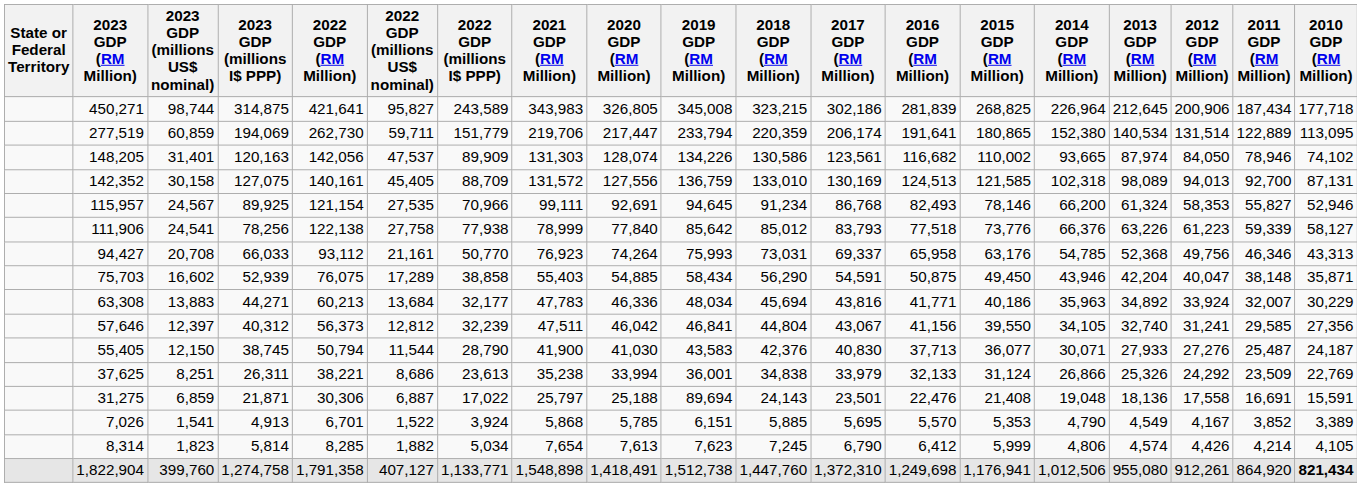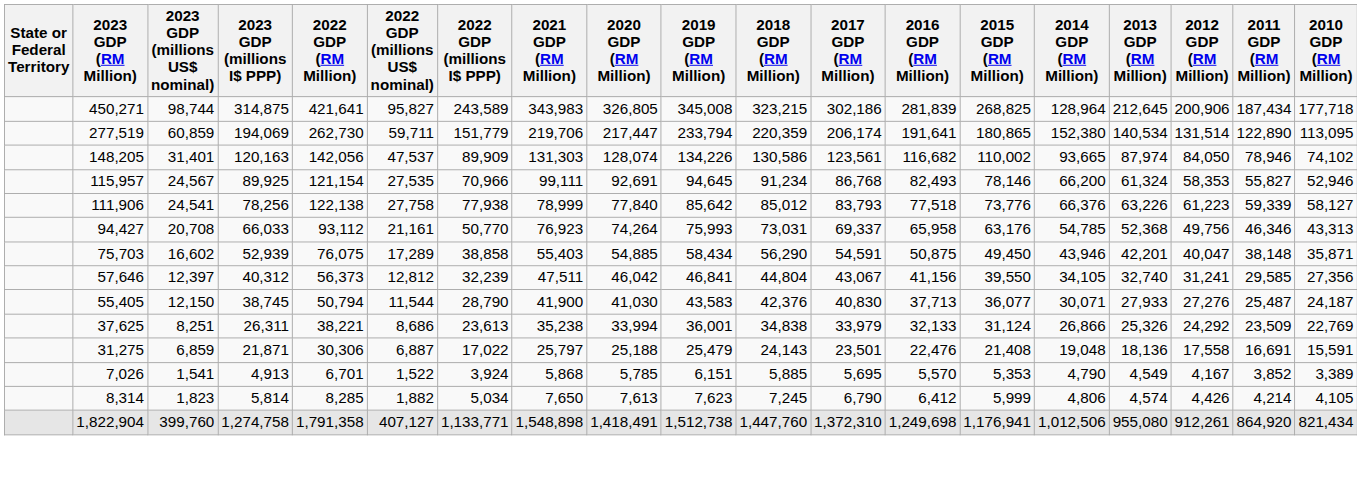 <table class="wikitable sortable mw-collapsible" style="text-align: right">
 <tr>
 <th>State or Federal Territory</th>
 <th>2023 GDP<br>(<a href='#'>RM</a> Million)</th>
 <th>2023 GDP<br>(millions<br>US$ nominal)</th>
 <th>2023 GDP<br>(millions<br>I$ PPP)</th>
 <th>2022 GDP<br>(<a href='#'>RM</a> Million)</th>
 <th>2022 GDP<br>(millions<br>US$ nominal)</th>
 <th>2022 GDP<br>(millions<br>I$ PPP)</th>
 <th>2021 GDP<br>(<a href='#'>RM</a> Million)</th>
 <th>2020 GDP<br>(<a href='#'>RM</a> Million)</th>
 <th>2019 GDP<br>(<a href='#'>RM</a> Million)</th>
 <th>2018 GDP<br>(<a href='#'>RM</a> Million)</th>
 <th>2017 GDP<br>(<a href='#'>RM</a> Million)</th>
 <th>2016 GDP<br>(<a href='#'>RM</a> Million)</th>
 <th>2015 GDP<br>(<a href='#'>RM</a> Million)</th>
 <th>2014 GDP<br>(<a href='#'>RM</a> Million)</th>
 <th>2013 GDP<br>(<a href='#'>RM</a> Million)</th>
 <th>2012 GDP<br>(<a href='#'>RM</a> Million)</th>
 <th>2011 GDP<br>(<a href='#'>RM</a> Million)</th>
 <th>2010 GDP<br>(<a href='#'>RM</a> Million)</th>
 </tr>
 <tr>
 <td align="left"></td>
 <td>450,271</td>
 <td>98,744</td>
 <td>314,875</td>
 <td>421,641</td>
 <td>95,827</td>
 <td>243,589</td>
 <td>343,983</td>
 <td>326,805</td>
 <td>345,008</td>
 <td>323,215</td>
 <td>302,186</td>
 <td>281,839</td>
 <td>268,825</td>
-<td>226,964</td>
+<td>128,964</td>
 <td>212,645</td>
 <td>200,906</td>
 <td>187,434</td>
 <td>177,718</td>
 </tr>
 <tr>
 <td align="left"></td>
 <td>277,519</td>
 <td>60,859</td>
 <td>194,069</td>
 <td>262,730</td>
 <td>59,711</td>
 <td>151,779</td>
 <td>219,706</td>
 <td>217,447</td>
 <td>233,794</td>
 <td>220,359</td>
 <td>206,174</td>
 <td>191,641</td>
 <td>180,865</td>
 <td>152,380</td>
 <td>140,534</td>
 <td>131,514</td>
-<td>122,889</td>
+<td>122,890</td>
 <td>113,095</td>
 </tr>
 <tr>
 <td align="left"></td>
 <td>148,205</td>
 <td>31,401</td>
 <td>120,163</td>
 <td>142,056</td>
 <td>47,537</td>
 <td>89,909</td>
 <td>131,303</td>
 <td>128,074</td>
 <td>134,226</td>
 <td>130,586</td>
 <td>123,561</td>
 <td>116,682</td>
 <td>110,002</td>
 <td>93,665</td>
 <td>87,974</td>
 <td>84,050</td>
 <td>78,946</td>
 <td>74,102</td>
-</tr>
-<tr>
-<td align="left"></td>
-<td>142,352</td>
-<td>30,158</td>
-<td>127,075</td>
-<td>140,161</td>
-<td>45,405</td>
-<td>88,709</td>
-<td>131,572</td>
-<td>127,556</td>
-<td>136,759</td>
-<td>133,010</td>
-<td>130,169</td>
-<td>124,513</td>
-<td>121,585</td>
-<td>102,318</td>
-<td>98,089</td>
-<td>94,013</td>
-<td>92,700</td>
-<td>87,131</td>
 </tr>
 <tr>
 <td align="left"></td>
 <td>115,957</td>
 <td>24,567</td>
 <td>89,925</td>
 <td>121,154</td>
 <td>27,535</td>
 <td>70,966</td>
 <td>99,111</td>
 <td>92,691</td>
 <td>94,645</td>
 <td>91,234</td>
 <td>86,768</td>
 <td>82,493</td>
 <td>78,146</td>
 <td>66,200</td>
 <td>61,324</td>
 <td>58,353</td>
 <td>55,827</td>
 <td>52,946</td>
 </tr>
 <tr>
 <td align="left"></td>
 <td>111,906</td>
 <td>24,541</td>
 <td>78,256</td>
 <td>122,138</td>
 <td>27,758</td>
 <td>77,938</td>
 <td>78,999</td>
 <td>77,840</td>
 <td>85,642</td>
 <td>85,012</td>
 <td>83,793</td>
 <td>77,518</td>
 <td>73,776</td>
 <td>66,376</td>
 <td>63,226</td>
 <td>61,223</td>
 <td>59,339</td>
 <td>58,127</td>
 </tr>
 <tr>
 <td align="left"></td>
 <td>94,427</td>
 <td>20,708</td>
 <td>66,033</td>
 <td>93,112</td>
 <td>21,161</td>
 <td>50,770</td>
 <td>76,923</td>
 <td>74,264</td>
 <td>75,993</td>
 <td>73,031</td>
 <td>69,337</td>
 <td>65,958</td>
 <td>63,176</td>
 <td>54,785</td>
 <td>52,368</td>
 <td>49,756</td>
 <td>46,346</td>
 <td>43,313</td>
 </tr>
 <tr>
 <td align="left"></td>
 <td>75,703</td>
 <td>16,602</td>
 <td>52,939</td>
 <td>76,075</td>
 <td>17,289</td>
 <td>38,858</td>
 <td>55,403</td>
 <td>54,885</td>
 <td>58,434</td>
 <td>56,290</td>
 <td>54,591</td>
 <td>50,875</td>
 <td>49,450</td>
 <td>43,946</td>
-<td>42,204</td>
+<td>42,201</td>
 <td>40,047</td>
 <td>38,148</td>
 <td>35,871</td>
-</tr>
-<tr>
-<td align="left"></td>
-<td>63,308</td>
-<td>13,883</td>
-<td>44,271</td>
-<td>60,213</td>
-<td>13,684</td>
-<td>32,177</td>
-<td>47,783</td>
-<td>46,336</td>
-<td>48,034</td>
-<td>45,694</td>
-<td>43,816</td>
-<td>41,771</td>
-<td>40,186</td>
-<td>35,963</td>
-<td>34,892</td>
-<td>33,924</td>
-<td>32,007</td>
-<td>30,229</td>
 </tr>
 <tr>
 <td align="left"></td>
 <td>57,646</td>
 <td>12,397</td>
 <td>40,312</td>
 <td>56,373</td>
 <td>12,812</td>
 <td>32,239</td>
 <td>47,511</td>
 <td>46,042</td>
 <td>46,841</td>
 <td>44,804</td>
 <td>43,067</td>
 <td>41,156</td>
 <td>39,550</td>
 <td>34,105</td>
 <td>32,740</td>
 <td>31,241</td>
 <td>29,585</td>
 <td>27,356</td>
 </tr>
 <tr>
 <td align="left"></td>
 <td>55,405</td>
 <td>12,150</td>
 <td>38,745</td>
 <td>50,794</td>
 <td>11,544</td>
 <td>28,790</td>
 <td>41,900</td>
 <td>41,030</td>
 <td>43,583</td>
 <td>42,376</td>
 <td>40,830</td>
 <td>37,713</td>
 <td>36,077</td>
 <td>30,071</td>
 <td>27,933</td>
 <td>27,276</td>
 <td>25,487</td>
 <td>24,187</td>
 </tr>
 <tr>
 <td align="left"></td>
 <td>37,625</td>
 <td>8,251</td>
 <td>26,311</td>
 <td>38,221</td>
 <td>8,686</td>
 <td>23,613</td>
 <td>35,238</td>
 <td>33,994</td>
 <td>36,001</td>
 <td>34,838</td>
 <td>33,979</td>
 <td>32,133</td>
 <td>31,124</td>
 <td>26,866</td>
 <td>25,326</td>
 <td>24,292</td>
 <td>23,509</td>
 <td>22,769</td>
 </tr>
 <tr>
 <td align="left"></td>
 <td>31,275</td>
 <td>6,859</td>
 <td>21,871</td>
 <td>30,306</td>
 <td>6,887</td>
 <td>17,022</td>
 <td>25,797</td>
 <td>25,188</td>
-<td>89,694</td>
+<td>25,479</td>
 <td>24,143</td>
 <td>23,501</td>
 <td>22,476</td>
 <td>21,408</td>
 <td>19,048</td>
 <td>18,136</td>
 <td>17,558</td>
 <td>16,691</td>
 <td>15,591</td>
 </tr>
 <tr>
 <td align="left"></td>
 <td>7,026</td>
 <td>1,541</td>
 <td>4,913</td>
 <td>6,701</td>
 <td>1,522</td>
 <td>3,924</td>
 <td>5,868</td>
 <td>5,785</td>
 <td>6,151</td>
 <td>5,885</td>
 <td>5,695</td>
 <td>5,570</td>
 <td>5,353</td>
 <td>4,790</td>
 <td>4,549</td>
 <td>4,167</td>
 <td>3,852</td>
 <td>3,389</td>
 </tr>
 <tr>
 <td align="left"></td>
 <td>8,314</td>
 <td>1,823</td>
 <td>5,814</td>
 <td>8,285</td>
 <td>1,882</td>
 <td>5,034</td>
-<td>7,654</td>
+<td>7,650</td>
 <td>7,613</td>
 <td>7,623</td>
 <td>7,245</td>
 <td>6,790</td>
 <td>6,412</td>
 <td>5,999</td>
 <td>4,806</td>
 <td>4,574</td>
 <td>4,426</td>
 <td>4,214</td>
 <td>4,105</td>
 </tr>
 <tr style="background:#e6e6e6">
 <td align="left"></td>
 <td>1,822,904</td>
 <td>399,760</td>
 <td>1,274,758</td>
 <td>1,791,358</td>
 <td>407,127</td>
 <td>1,133,771</td>
 <td>1,548,898</td>
 <td>1,418,491</td>
 <td>1,512,738</td>
 <td>1,447,760</td>
 <td>1,372,310</td>
 <td>1,249,698</td>
 <td>1,176,941</td>
 <td>1,012,506</td>
 <td>955,080</td>
 <td>912,261</td>
 <td>864,920</td>
-<td><strong>821,434</strong></td>
+<td>821,434</td>
 </tr>
 </table>
